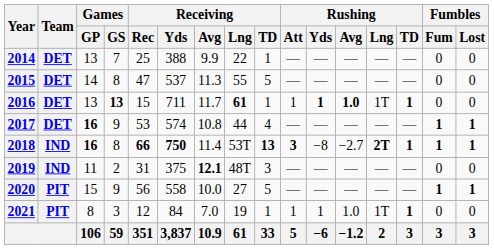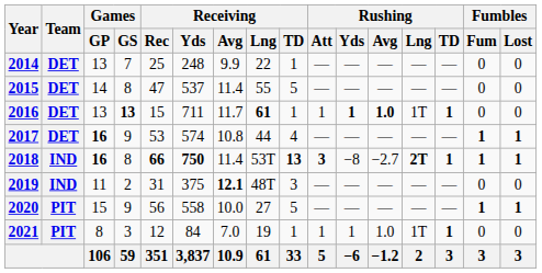 <table class="wikitable" style="text-align:center">
 <tr>
 <th rowspan="2">Year</th>
 <th rowspan="2">Team</th>
 <th colspan="2">Games</th>
 <th colspan="5">Receiving</th>
 <th colspan="5">Rushing</th>
 <th colspan="2">Fumbles</th>
 </tr>
 <tr>
 <th>GP</th>
 <th>GS</th>
 <th>Rec</th>
 <th>Yds</th>
 <th>Avg</th>
 <th>Lng</th>
 <th>TD</th>
 <th>Att</th>
 <th>Yds</th>
 <th>Avg</th>
 <th>Lng</th>
 <th>TD</th>
 <th>Fum</th>
 <th>Lost</th>
 </tr>
 <tr>
 <th><a href='#'>2014</a></th>
 <th><a href='#'>DET</a></th>
 <td>13</td>
 <td>7</td>
 <td>25</td>
-<td>388</td>
+<td>248</td>
 <td>9.9</td>
 <td>22</td>
 <td>1</td>
 <td>—</td>
 <td>—</td>
 <td>—</td>
 <td>—</td>
 <td>—</td>
 <td>0</td>
 <td>0</td>
 </tr>
 <tr>
 <th><a href='#'>2015</a></th>
 <th><a href='#'>DET</a></th>
 <td>14</td>
 <td>8</td>
 <td>47</td>
 <td>537</td>
-<td>11.3</td>
+<td>11.4</td>
 <td>55</td>
 <td>5</td>
 <td>—</td>
 <td>—</td>
 <td>—</td>
 <td>—</td>
 <td>—</td>
 <td>0</td>
 <td>0</td>
 </tr>
 <tr>
 <th><a href='#'>2016</a></th>
 <th><a href='#'>DET</a></th>
 <td>13</td>
 <td><strong>13</strong></td>
 <td>15</td>
 <td>711</td>
 <td>11.7</td>
 <td><strong>61</strong></td>
 <td>1</td>
 <td>1</td>
 <td><strong>1</strong></td>
 <td><strong>1.0</strong></td>
 <td>1T</td>
 <td><strong>1</strong></td>
 <td>0</td>
 <td>0</td>
 </tr>
 <tr>
 <th><a href='#'>2017</a></th>
 <th><a href='#'>DET</a></th>
 <td><strong>16</strong></td>
 <td>9</td>
 <td>53</td>
 <td>574</td>
 <td>10.8</td>
 <td>44</td>
 <td>4</td>
 <td>—</td>
 <td>—</td>
 <td>—</td>
 <td>—</td>
 <td>—</td>
 <td><strong>1</strong></td>
 <td><strong>1</strong></td>
 </tr>
 <tr>
 <th><a href='#'>2018</a></th>
 <th><a href='#'>IND</a></th>
 <td><strong>16</strong></td>
 <td>8</td>
 <td><strong>66</strong></td>
 <td><strong>750</strong></td>
 <td>11.4</td>
 <td>53T</td>
 <td><strong>13</strong></td>
 <td><strong>3</strong></td>
 <td>−8</td>
 <td>−2.7</td>
 <td><strong>2T</strong></td>
 <td><strong>1</strong></td>
 <td><strong>1</strong></td>
 <td><strong>1</strong></td>
 </tr>
 <tr>
 <th><a href='#'>2019</a></th>
 <th><a href='#'>IND</a></th>
 <td>11</td>
 <td>2</td>
 <td>31</td>
 <td>375</td>
 <td><strong>12.1</strong></td>
 <td>48T</td>
 <td>3</td>
 <td>—</td>
 <td>—</td>
 <td>—</td>
 <td>—</td>
 <td>—</td>
 <td>0</td>
 <td>0</td>
 </tr>
 <tr>
 <th><a href='#'>2020</a></th>
 <th><a href='#'>PIT</a></th>
 <td>15</td>
 <td>9</td>
 <td>56</td>
 <td>558</td>
 <td>10.0</td>
 <td>27</td>
 <td>5</td>
 <td>—</td>
 <td>—</td>
 <td>—</td>
 <td>—</td>
 <td>—</td>
 <td><strong>1</strong></td>
 <td><strong>1</strong></td>
 </tr>
 <tr>
 <th><a href='#'>2021</a></th>
 <th><a href='#'>PIT</a></th>
 <td>8</td>
 <td>3</td>
 <td>12</td>
 <td>84</td>
 <td>7.0</td>
 <td>19</td>
 <td>1</td>
 <td>1</td>
 <td>1</td>
 <td>1.0</td>
 <td>1T</td>
 <td><strong>1</strong></td>
 <td>0</td>
 <td>0</td>
 </tr>
 <tr>
 <th colspan="2"></th>
 <th>106</th>
 <th>59</th>
 <th>351</th>
 <th>3,837</th>
 <th>10.9</th>
 <th>61</th>
 <th>33</th>
 <th>5</th>
 <th>−6</th>
 <th>−1.2</th>
 <th>2</th>
 <th>3</th>
 <th>3</th>
 <th>3</th>
 </tr>
 </table>
